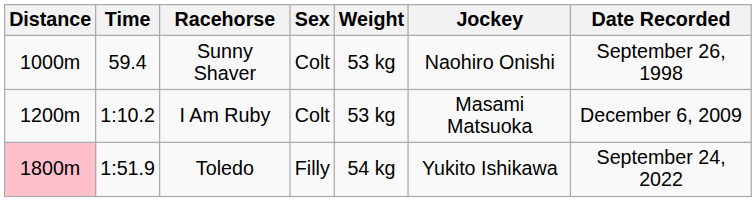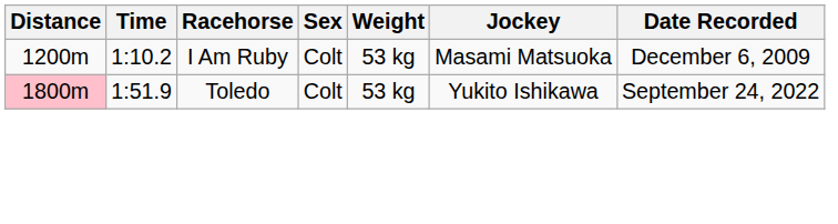 <table class="wikitable" style="text-align: center;">
 <tr>
 <th>Distance</th>
 <th>Time</th>
 <th>Racehorse</th>
 <th>Sex</th>
 <th>Weight</th>
 <th>Jockey</th>
 <th>Date Recorded</th>
-</tr>
-<tr>
-<td>1000m</td>
-<td>59.4</td>
-<td>Sunny Shaver</td>
-<td>Colt</td>
-<td>53 kg</td>
-<td>Naohiro Onishi</td>
-<td>September 26, 1998</td>
 </tr>
 <tr>
 <td>1200m</td>
 <td>1:10.2</td>
 <td>I Am Ruby</td>
 <td>Colt</td>
 <td>53 kg</td>
 <td>Masami Matsuoka</td>
 <td>December 6, 2009</td>
 </tr>
 <tr>
 <td style="background: pink;">1800m</td>
 <td>1:51.9</td>
 <td>Toledo</td>
-<td>Filly</td>
-<td>54 kg</td>
+<td>Colt</td>
+<td>53 kg</td>
 <td>Yukito Ishikawa</td>
 <td>September 24, 2022</td>
 </tr>
 </table>
